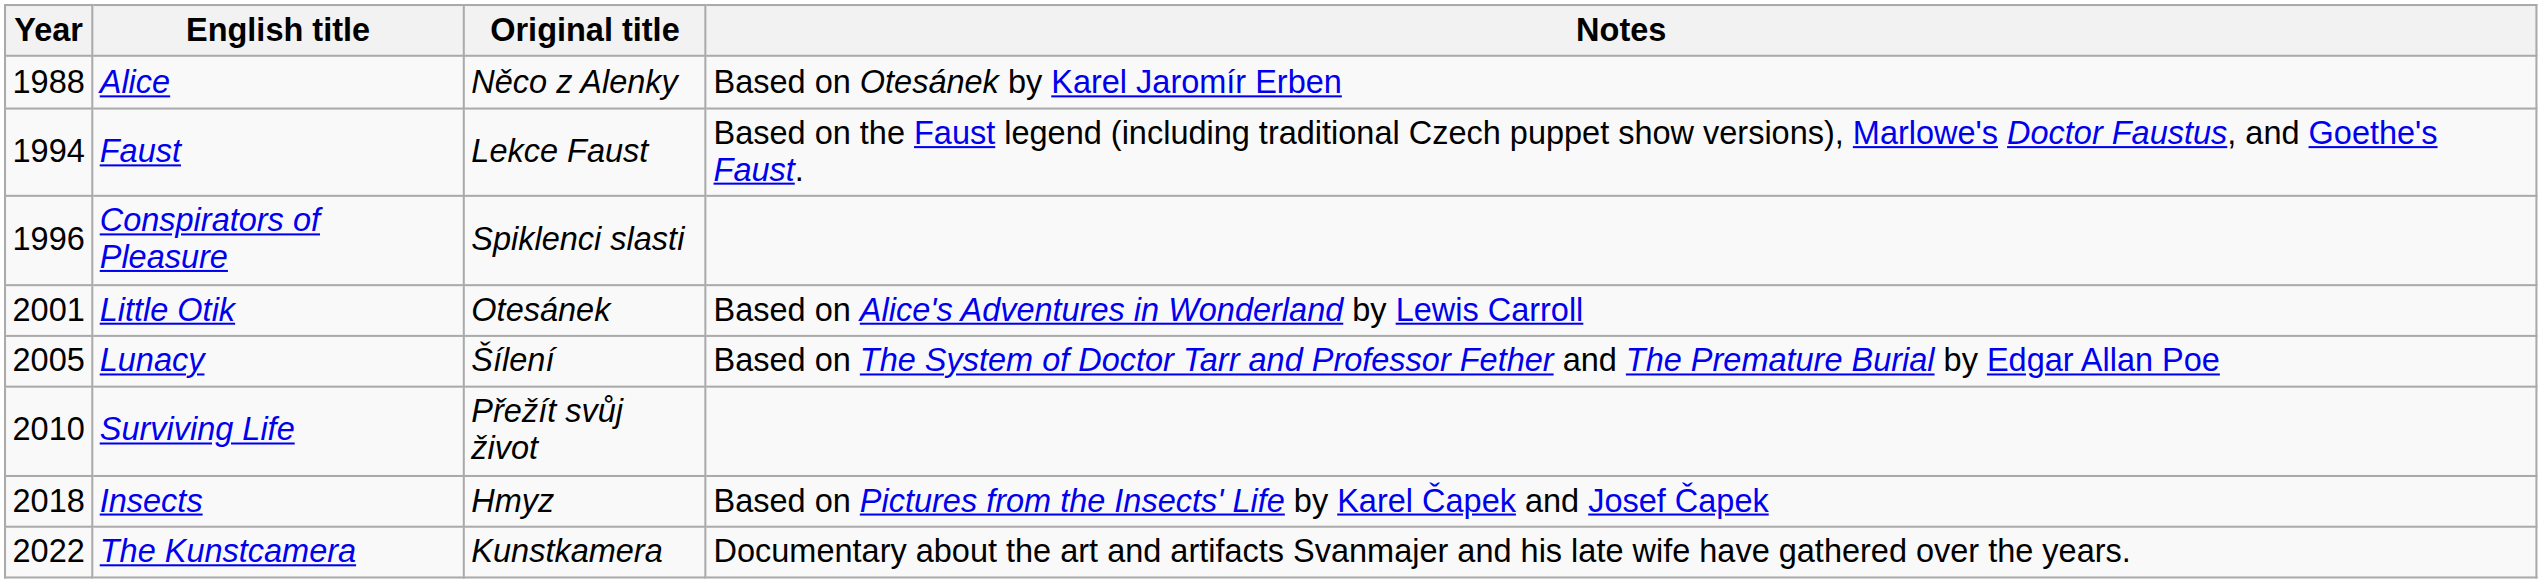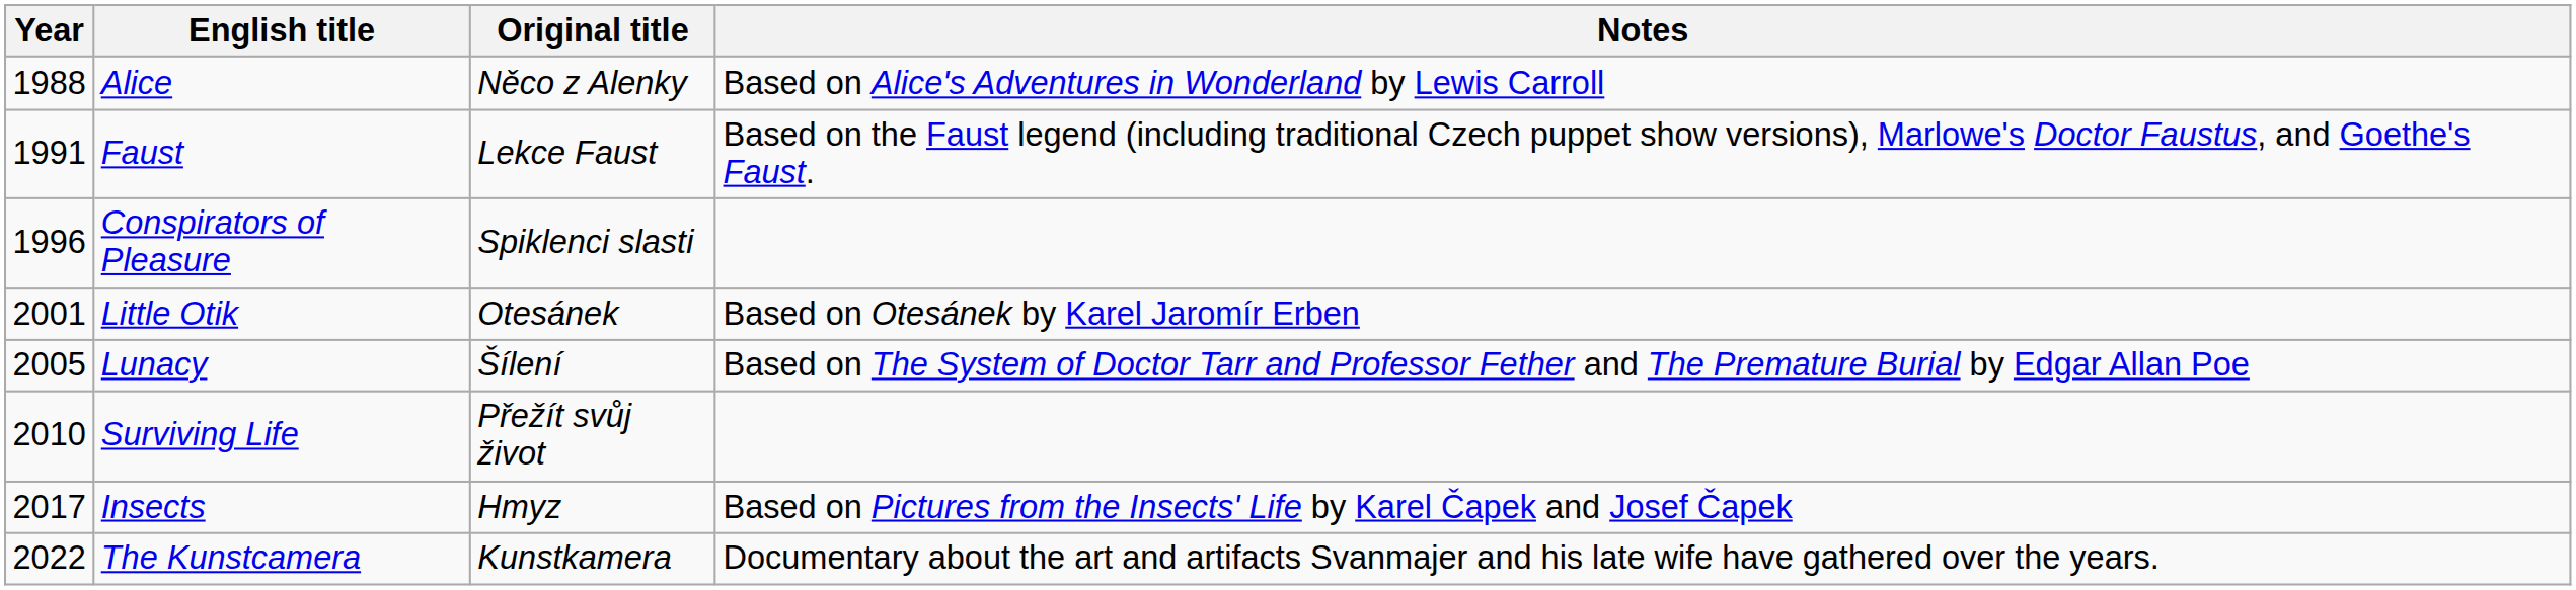 <table class="wikitable">
 <tr>
 <th>Year</th>
 <th>English title</th>
 <th>Original title</th>
 <th>Notes</th>
 </tr>
 <tr>
 <td>1988</td>
 <td><em><a href='#'>Alice</a></em></td>
 <td><em>Něco z Alenky</em></td>
-<td>Based on <em>Otesánek</em> by <a href='#'>Karel Jaromír Erben</a></td>
+<td>Based on <em><a href='#'>Alice's Adventures in Wonderland</a></em> by <a href='#'>Lewis Carroll</a></td>
 </tr>
 <tr>
-<td>1994</td>
+<td>1991</td>
 <td><em><a href='#'>Faust</a></em></td>
 <td><em>Lekce Faust</em></td>
 <td>Based on the <a href='#'>Faust</a> legend (including traditional Czech puppet show versions), <a href='#'>Marlowe's</a> <em><a href='#'>Doctor Faustus</a></em>, and <a href='#'>Goethe's <em>Faust</em></a>.</td>
 </tr>
 <tr>
 <td>1996</td>
 <td><em><a href='#'>Conspirators of Pleasure</a></em></td>
 <td><em>Spiklenci slasti</em></td>
 <td></td>
 </tr>
 <tr>
 <td>2001</td>
 <td><em><a href='#'>Little Otik</a></em></td>
 <td><em>Otesánek</em></td>
-<td>Based on <em><a href='#'>Alice's Adventures in Wonderland</a></em> by <a href='#'>Lewis Carroll</a></td>
+<td>Based on <em>Otesánek</em> by <a href='#'>Karel Jaromír Erben</a></td>
 </tr>
 <tr>
 <td>2005</td>
 <td><em><a href='#'>Lunacy</a></em></td>
 <td><em>Šílení</em></td>
 <td>Based on <em><a href='#'>The System of Doctor Tarr and Professor Fether</a></em> and <em><a href='#'>The Premature Burial</a></em> by <a href='#'>Edgar Allan Poe</a></td>
 </tr>
 <tr>
 <td>2010</td>
 <td><em><a href='#'>Surviving Life</a></em></td>
 <td><em>Přežít svůj život</em></td>
 <td></td>
 </tr>
 <tr>
-<td>2018</td>
+<td>2017</td>
 <td><em><a href='#'>Insects</a></em></td>
 <td><em>Hmyz</em></td>
 <td>Based on <em><a href='#'>Pictures from the Insects' Life</a></em> by <a href='#'>Karel Čapek</a> and <a href='#'>Josef Čapek</a></td>
 </tr>
 <tr>
 <td>2022</td>
 <td><em><a href='#'>The Kunstcamera</a></em></td>
 <td><em>Kunstkamera</em></td>
 <td>Documentary about the art and artifacts Svanmajer and his late wife have gathered over the years.</td>
 </tr>
 </table>
